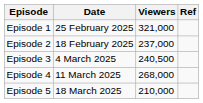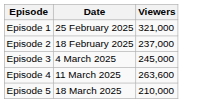 <table class="wikitable">
 <tr>
 <th>Episode</th>
 <th>Date</th>
 <th>Viewers</th>
-<th>Ref</th>
 </tr>
 <tr>
 <td>Episode 1</td>
 <td>25 February 2025</td>
 <td>321,000</td>
-<td></td>
 </tr>
 <tr>
 <td>Episode 2</td>
 <td>18 February 2025</td>
 <td>237,000</td>
-<td></td>
 </tr>
 <tr>
 <td>Episode 3</td>
 <td>4 March 2025</td>
-<td>240,500</td>
-<td></td>
+<td>245,000</td>
 </tr>
 <tr>
 <td>Episode 4</td>
 <td>11 March 2025</td>
-<td>268,000</td>
-<td></td>
+<td>263,600</td>
 </tr>
 <tr>
 <td>Episode 5</td>
 <td>18 March 2025</td>
 <td>210,000</td>
-<td></td>
 </tr>
 </table>
